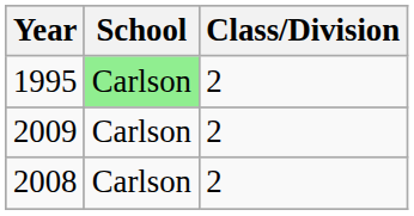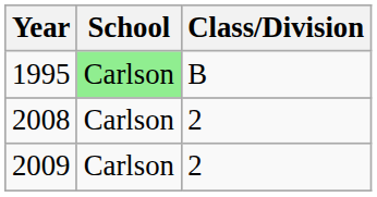 <table class="wikitable">
 <tr>
 <th>Year</th>
 <th>School</th>
 <th>Class/Division</th>
 </tr>
 <tr>
 <td>1995</td>
 <td style="background: lightgreen;">Carlson</td>
+<td>B</td>
+</tr>
+<tr>
+<td>2008</td>
+<td>Carlson</td>
 <td>2</td>
 </tr>
 <tr>
 <td>2009</td>
 <td>Carlson</td>
 <td>2</td>
 </tr>
-<tr>
-<td>2008</td>
-<td>Carlson</td>
-<td>2</td>
-</tr>
 </table>
